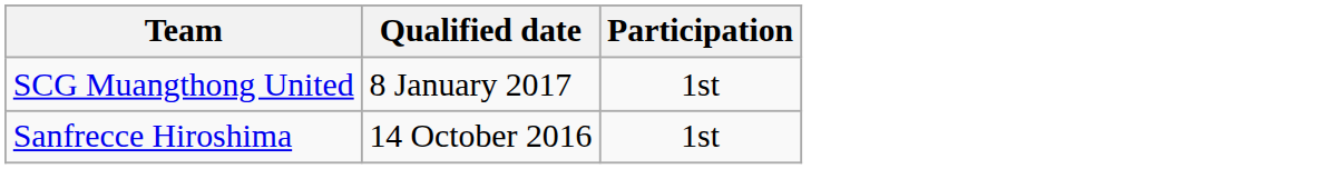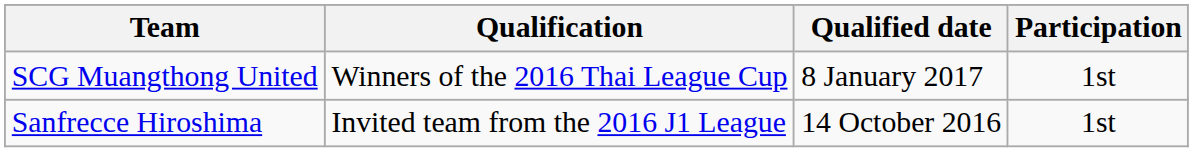 <table class="wikitable">
 <tr>
 <th>Team</th>
+<th>Qualification</th>
 <th>Qualified date</th>
 <th>Participation</th>
 </tr>
 <tr>
 <td> <a href='#'>SCG Muangthong United</a></td>
+<td>Winners of the <a href='#'>2016 Thai League Cup</a></td>
 <td>8 January 2017</td>
 <td align="center">1st</td>
 </tr>
 <tr>
 <td> <a href='#'>Sanfrecce Hiroshima</a></td>
+<td>Invited team from the <a href='#'>2016 J1 League</a></td>
 <td>14 October 2016</td>
 <td align="center">1st</td>
 </tr>
 </table>
